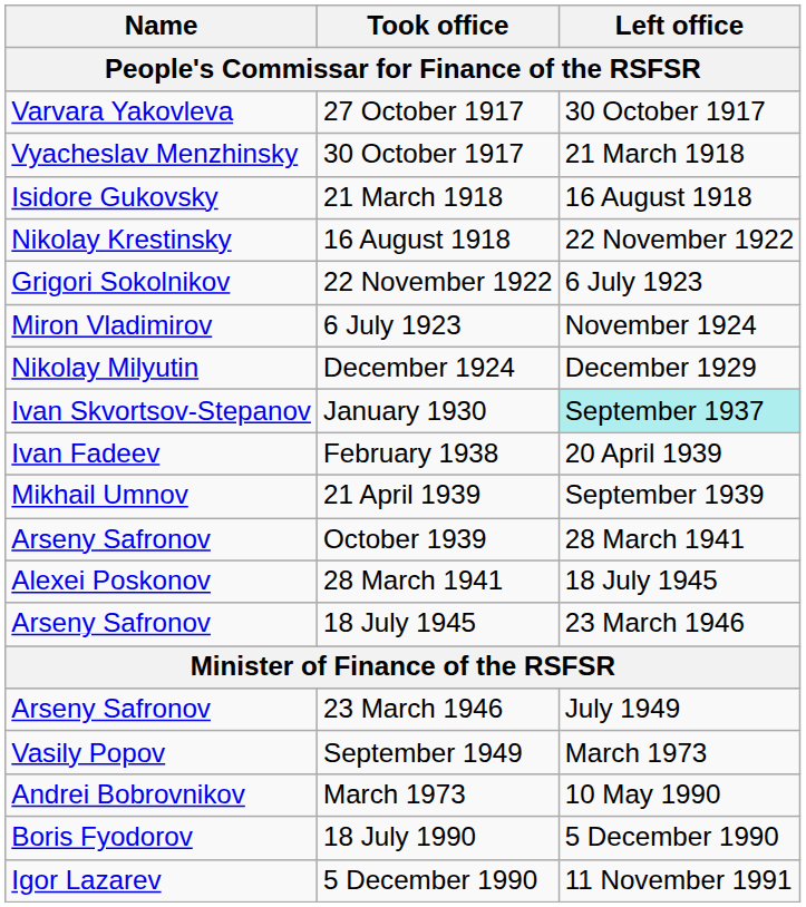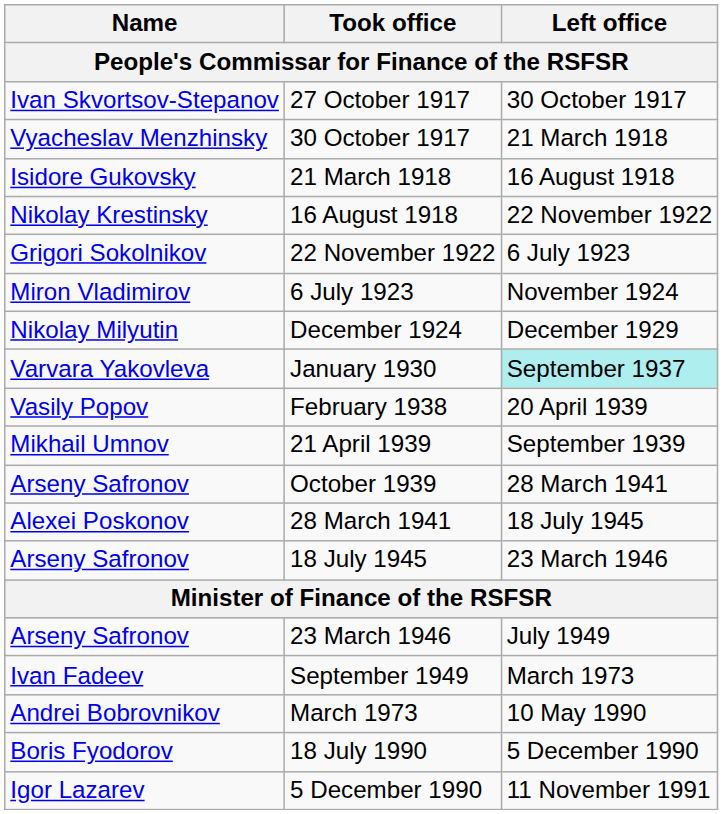 <table class="wikitable">
 <tr>
 <th>Name</th>
 <th>Took office</th>
 <th>Left office</th>
 </tr>
 <tr>
 <th colspan="4">People's Commissar for Finance of the RSFSR</th>
 </tr>
 <tr>
-<td><a href='#'>Varvara Yakovleva</a></td>
+<td><a href='#'>Ivan Skvortsov-Stepanov</a></td>
 <td>27 October 1917</td>
 <td>30 October 1917</td>
 </tr>
 <tr>
 <td><a href='#'>Vyacheslav Menzhinsky</a></td>
 <td>30 October 1917</td>
 <td>21 March 1918</td>
 </tr>
 <tr>
 <td><a href='#'>Isidore Gukovsky</a></td>
 <td>21 March 1918</td>
 <td>16 August 1918</td>
 </tr>
 <tr>
 <td><a href='#'>Nikolay Krestinsky</a></td>
 <td>16 August 1918</td>
 <td>22 November 1922</td>
 </tr>
 <tr>
 <td><a href='#'>Grigori Sokolnikov</a></td>
 <td>22 November 1922</td>
 <td>6 July 1923</td>
 </tr>
 <tr>
 <td><a href='#'>Miron Vladimirov</a></td>
 <td>6 July 1923</td>
 <td>November 1924</td>
 </tr>
 <tr>
 <td><a href='#'>Nikolay Milyutin</a></td>
 <td>December 1924</td>
 <td>December 1929</td>
 </tr>
 <tr>
-<td><a href='#'>Ivan Skvortsov-Stepanov</a></td>
+<td><a href='#'>Varvara Yakovleva</a></td>
 <td>January 1930</td>
 <td style="background: paleturquoise;">September 1937</td>
 </tr>
 <tr>
-<td><a href='#'>Ivan Fadeev</a></td>
+<td><a href='#'>Vasily Popov</a></td>
 <td>February 1938</td>
 <td>20 April 1939</td>
 </tr>
 <tr>
 <td><a href='#'>Mikhail Umnov</a></td>
 <td>21 April 1939</td>
 <td>September 1939</td>
 </tr>
 <tr>
 <td><a href='#'>Arseny Safronov</a></td>
 <td>October 1939</td>
 <td>28 March 1941</td>
 </tr>
 <tr>
 <td><a href='#'>Alexei Poskonov</a></td>
 <td>28 March 1941</td>
 <td>18 July 1945</td>
 </tr>
 <tr>
 <td><a href='#'>Arseny Safronov</a></td>
 <td>18 July 1945</td>
 <td>23 March 1946</td>
 </tr>
 <tr>
 <th colspan="4">Minister of Finance of the RSFSR</th>
 </tr>
 <tr>
 <td><a href='#'>Arseny Safronov</a></td>
 <td>23 March 1946</td>
 <td>July 1949</td>
 </tr>
 <tr>
-<td><a href='#'>Vasily Popov</a></td>
+<td><a href='#'>Ivan Fadeev</a></td>
 <td>September 1949</td>
 <td>March 1973</td>
 </tr>
 <tr>
 <td><a href='#'>Andrei Bobrovnikov</a></td>
 <td>March 1973</td>
 <td>10 May 1990</td>
 </tr>
 <tr>
 <td><a href='#'>Boris Fyodorov</a></td>
 <td>18 July 1990</td>
 <td>5 December 1990</td>
 </tr>
 <tr>
 <td><a href='#'>Igor Lazarev</a></td>
 <td>5 December 1990</td>
 <td>11 November 1991</td>
 </tr>
 </table>
